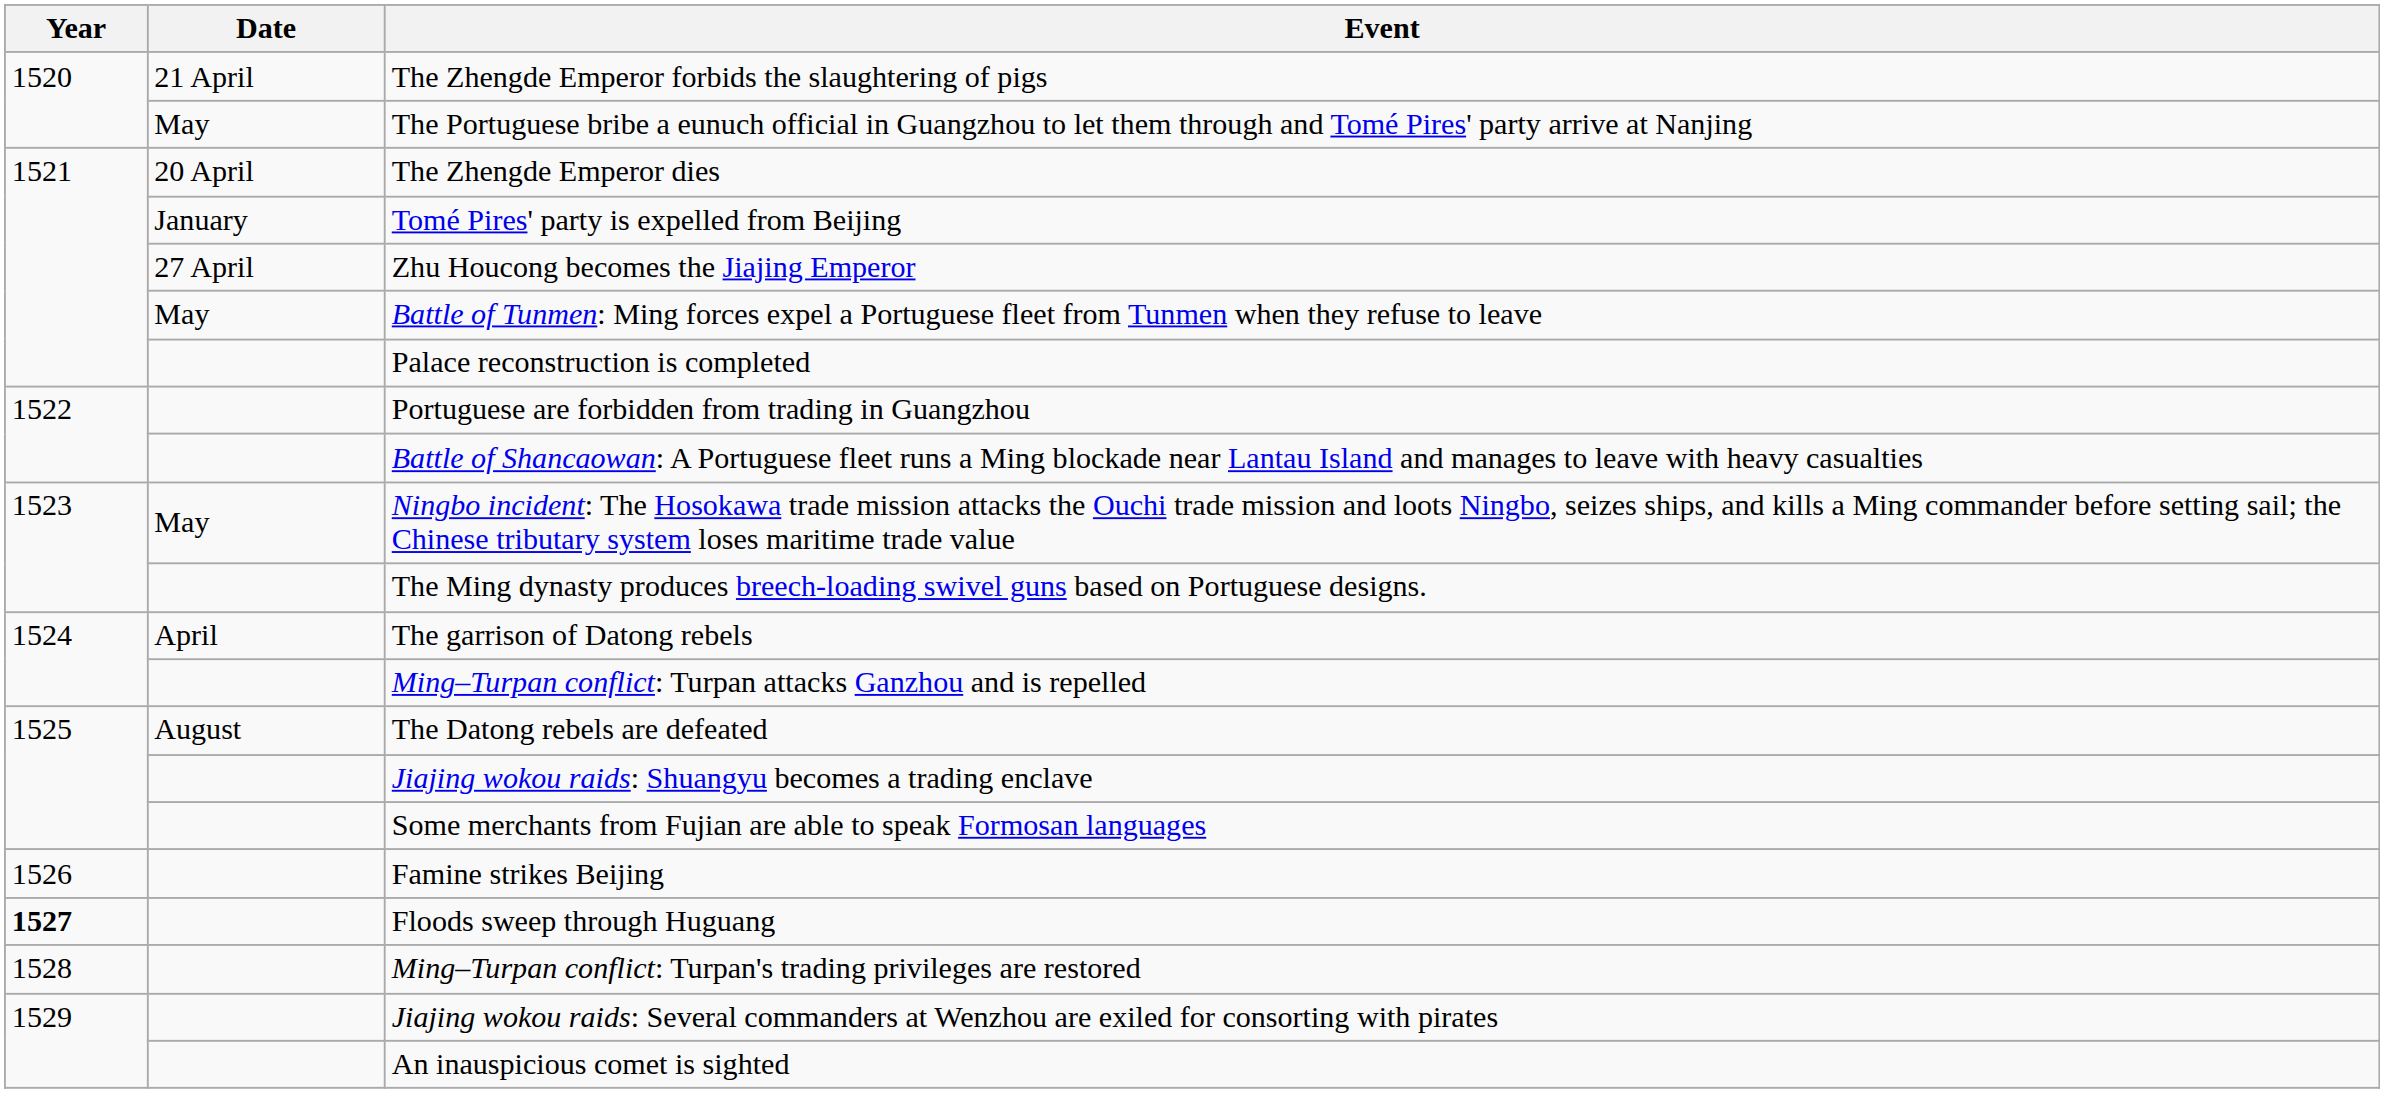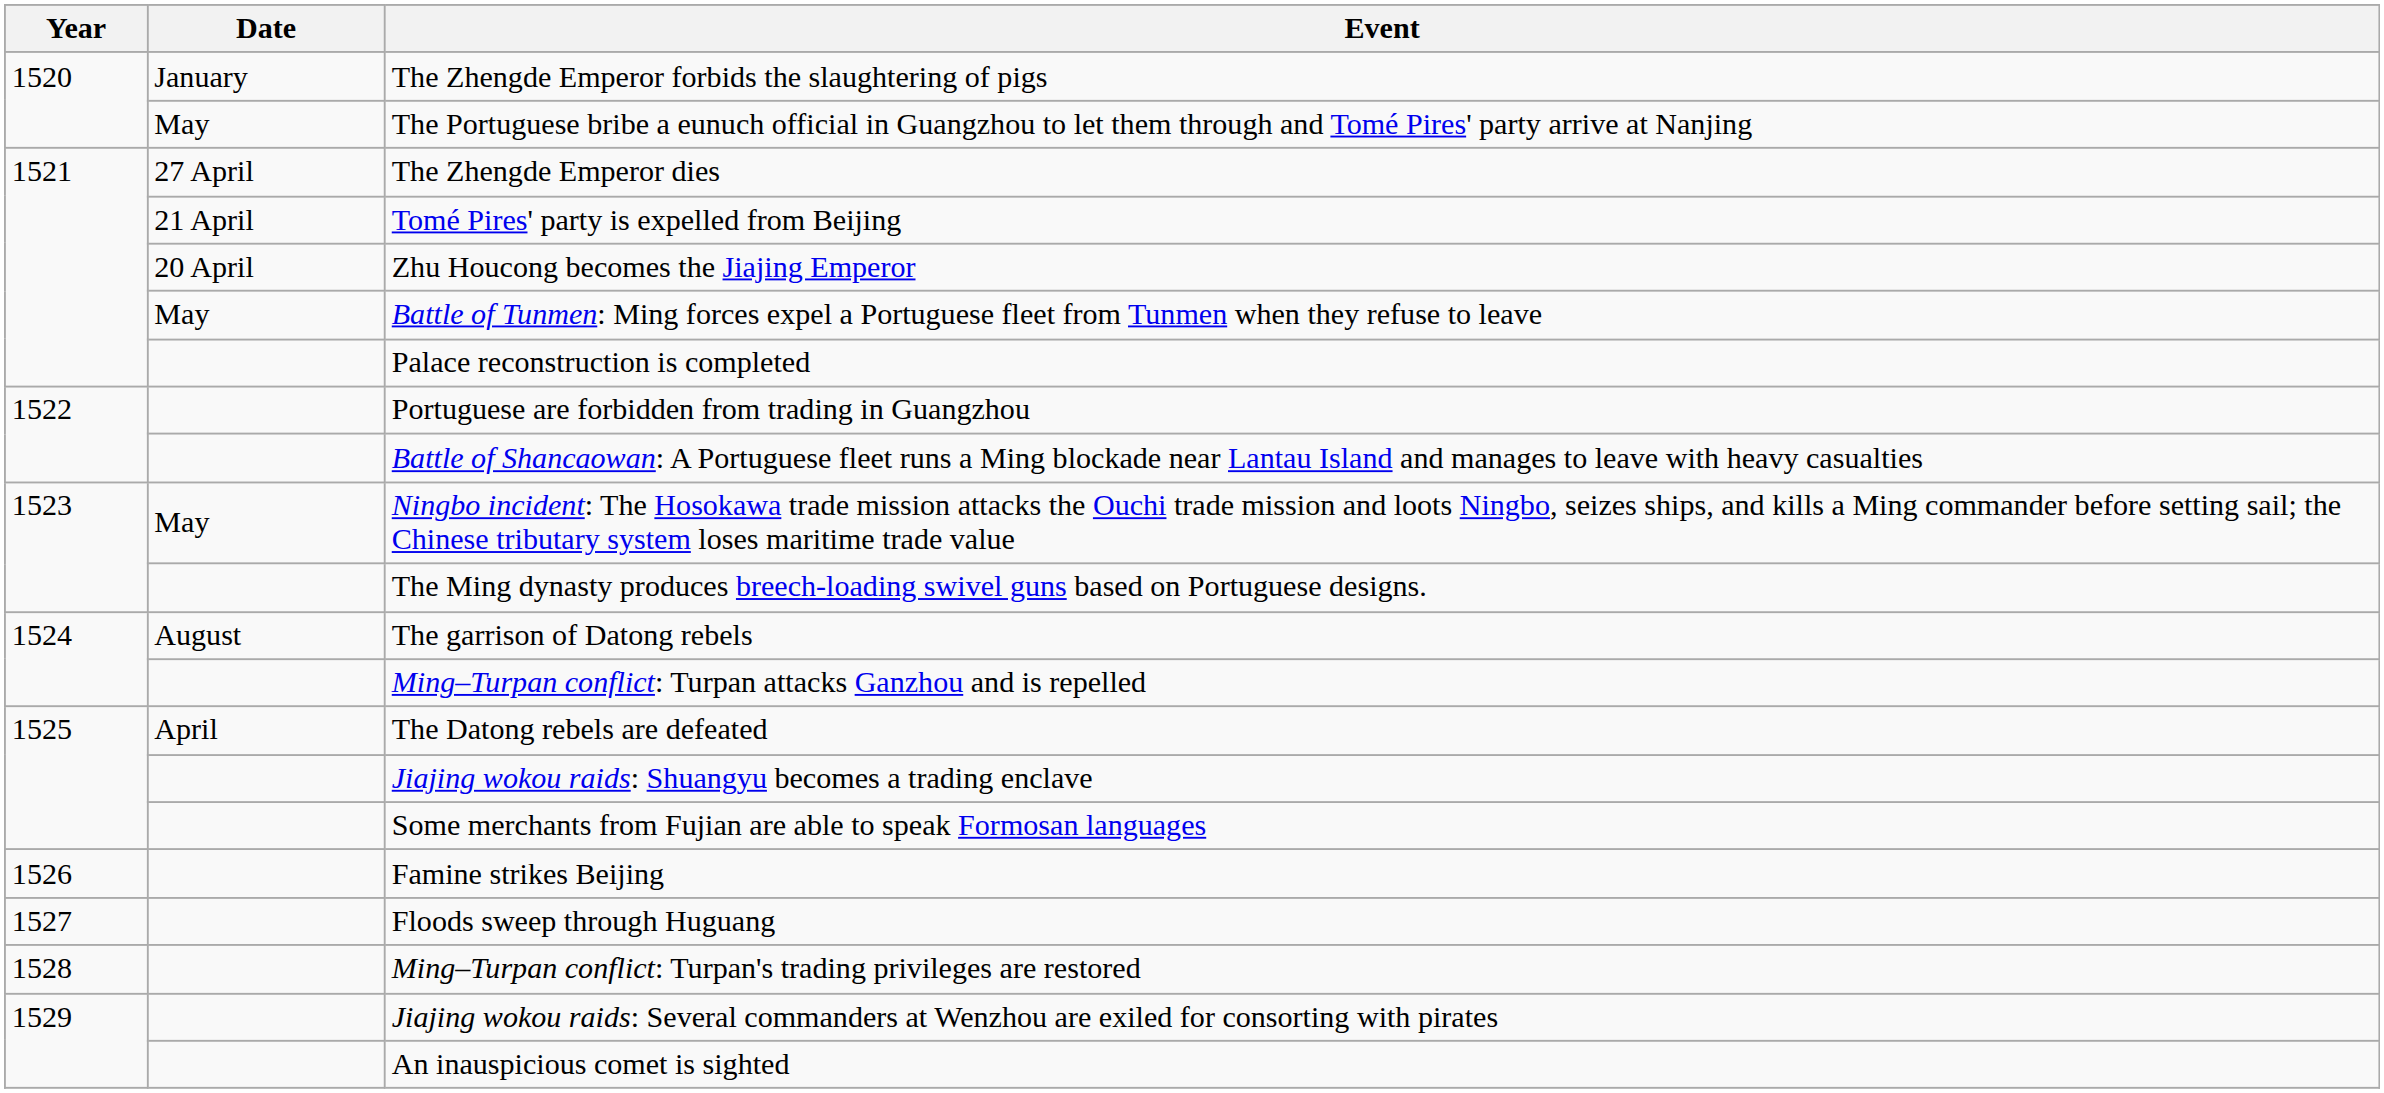 <table class="wikitable" width="100%">
 <tr>
 <th style="width:6%">Year</th>
 <th style="width:10%">Date</th>
 <th>Event</th>
 </tr>
 <tr>
 <td rowspan="2" valign="top">1520</td>
-<td>21 April</td>
+<td>January</td>
 <td>The Zhengde Emperor forbids the slaughtering of pigs</td>
 </tr>
 <tr>
 <td>May</td>
 <td>The Portuguese bribe a eunuch official in Guangzhou to let them through and <a href='#'>Tomé Pires</a>' party arrive at Nanjing</td>
 </tr>
 <tr>
 <td rowspan="5" valign="top">1521</td>
-<td>20 April</td>
+<td>27 April</td>
 <td>The Zhengde Emperor dies</td>
 </tr>
 <tr>
-<td>January</td>
+<td>21 April</td>
 <td><a href='#'>Tomé Pires</a>' party is expelled from Beijing</td>
 </tr>
 <tr>
-<td>27 April</td>
+<td>20 April</td>
 <td>Zhu Houcong becomes the <a href='#'>Jiajing Emperor</a></td>
 </tr>
 <tr>
 <td>May</td>
 <td><em><a href='#'>Battle of Tunmen</a></em>: Ming forces expel a Portuguese fleet from <a href='#'>Tunmen</a> when they refuse to leave</td>
 </tr>
 <tr>
 <td></td>
 <td>Palace reconstruction is completed</td>
 </tr>
 <tr>
 <td rowspan="2" valign="top">1522</td>
 <td></td>
 <td>Portuguese are forbidden from trading in Guangzhou</td>
 </tr>
 <tr>
 <td></td>
 <td><em><a href='#'>Battle of Shancaowan</a></em>: A Portuguese fleet runs a Ming blockade near <a href='#'>Lantau Island</a> and manages to leave with heavy casualties</td>
 </tr>
 <tr>
 <td rowspan="2" valign="top">1523</td>
 <td>May</td>
 <td><em><a href='#'>Ningbo incident</a></em>: The <a href='#'>Hosokawa</a> trade mission attacks the <a href='#'>Ouchi</a> trade mission and loots <a href='#'>Ningbo</a>, seizes ships, and kills a Ming commander before setting sail; the <a href='#'>Chinese tributary system</a> loses maritime trade value</td>
 </tr>
 <tr>
 <td></td>
 <td>The Ming dynasty produces <a href='#'>breech-loading swivel guns</a> based on Portuguese designs.</td>
 </tr>
 <tr>
 <td rowspan="2" valign="top">1524</td>
-<td>April</td>
+<td>August</td>
 <td>The garrison of Datong rebels</td>
 </tr>
 <tr>
 <td></td>
 <td><em><a href='#'>Ming–Turpan conflict</a></em>: Turpan attacks <a href='#'>Ganzhou</a> and is repelled</td>
 </tr>
 <tr>
 <td rowspan="3" valign="top">1525</td>
-<td>August</td>
+<td>April</td>
 <td>The Datong rebels are defeated</td>
 </tr>
 <tr>
 <td></td>
 <td><em><a href='#'>Jiajing wokou raids</a></em>: <a href='#'>Shuangyu</a> becomes a trading enclave</td>
 </tr>
 <tr>
 <td></td>
 <td>Some merchants from Fujian are able to speak <a href='#'>Formosan languages</a></td>
 </tr>
 <tr>
 <td>1526</td>
 <td></td>
 <td>Famine strikes Beijing</td>
 </tr>
 <tr>
-<td><strong>1527</strong></td>
+<td>1527</td>
 <td></td>
 <td>Floods sweep through Huguang</td>
 </tr>
 <tr>
 <td>1528</td>
 <td></td>
 <td><em>Ming–Turpan conflict</em>: Turpan's trading privileges are restored</td>
 </tr>
 <tr>
 <td rowspan="2" valign="top">1529</td>
 <td></td>
 <td><em>Jiajing wokou raids</em>: Several commanders at Wenzhou are exiled for consorting with pirates</td>
 </tr>
 <tr>
 <td></td>
 <td>An inauspicious comet is sighted</td>
 </tr>
 </table>
